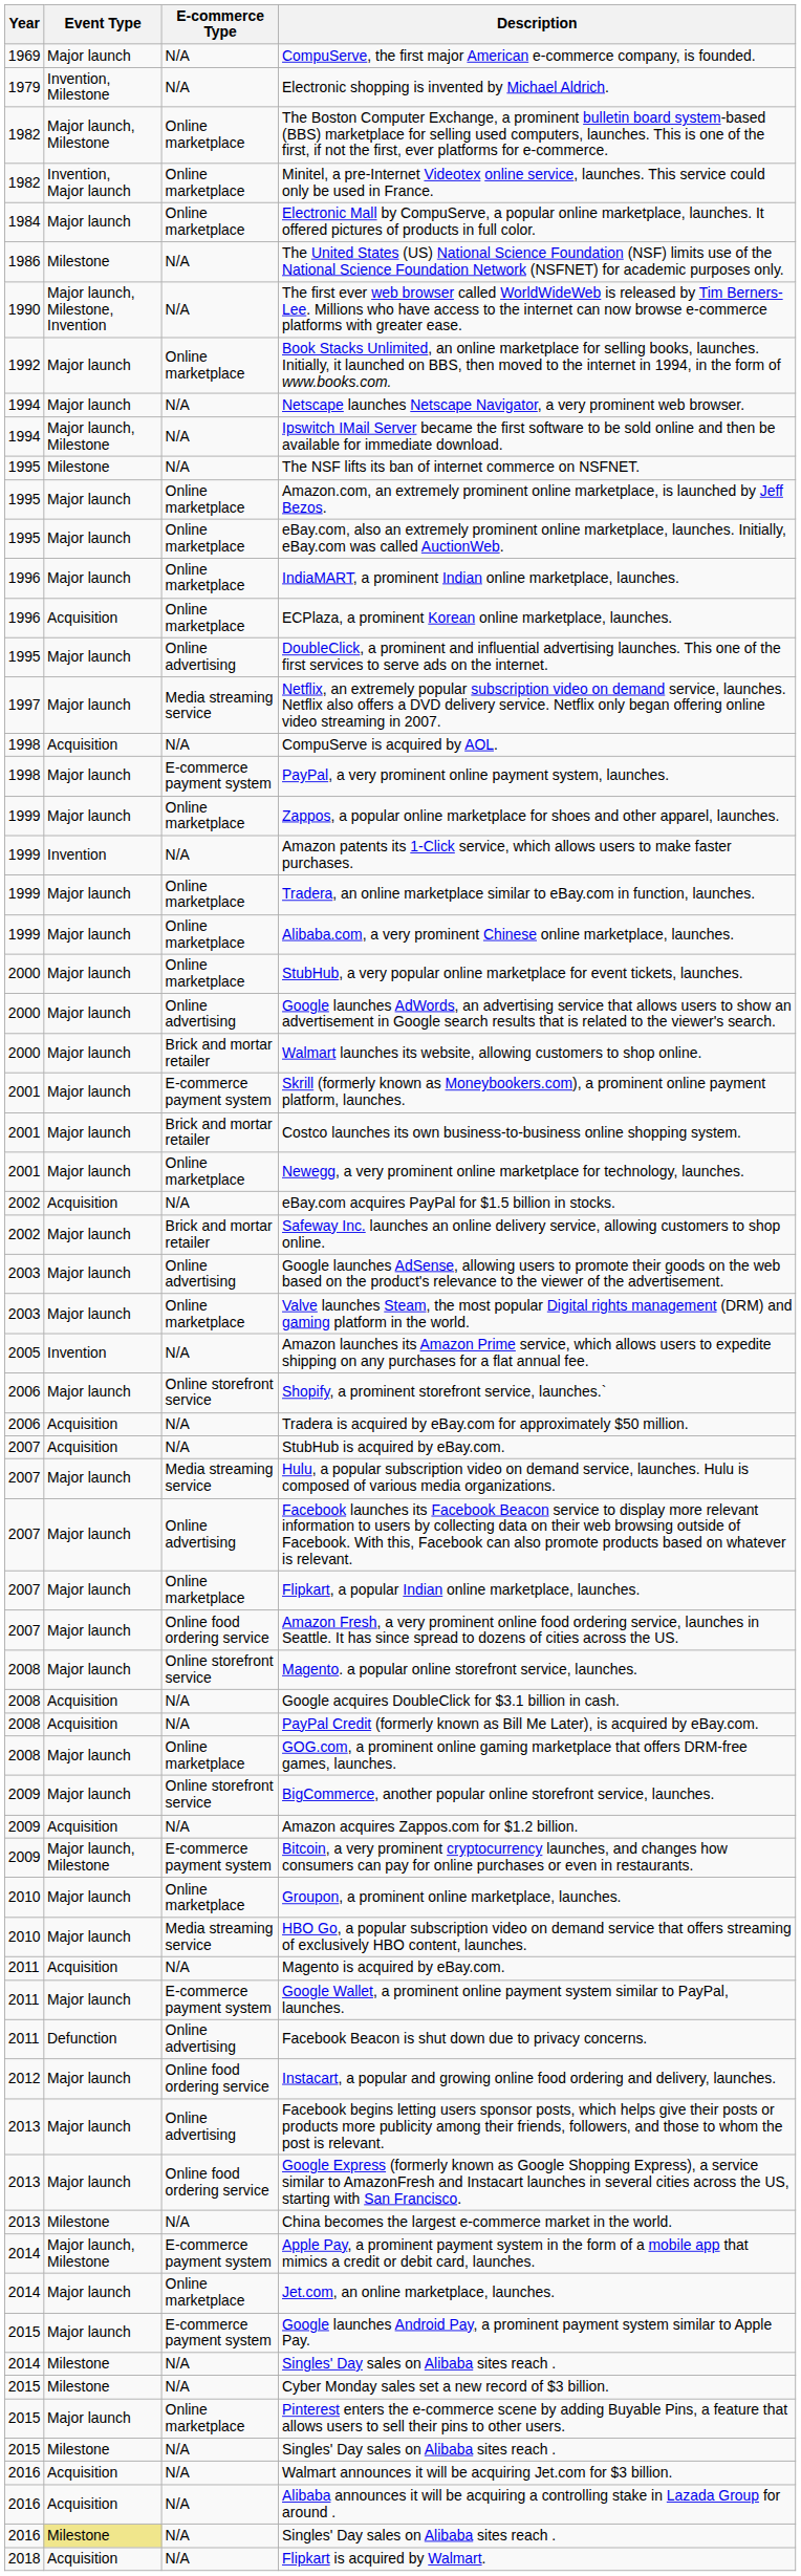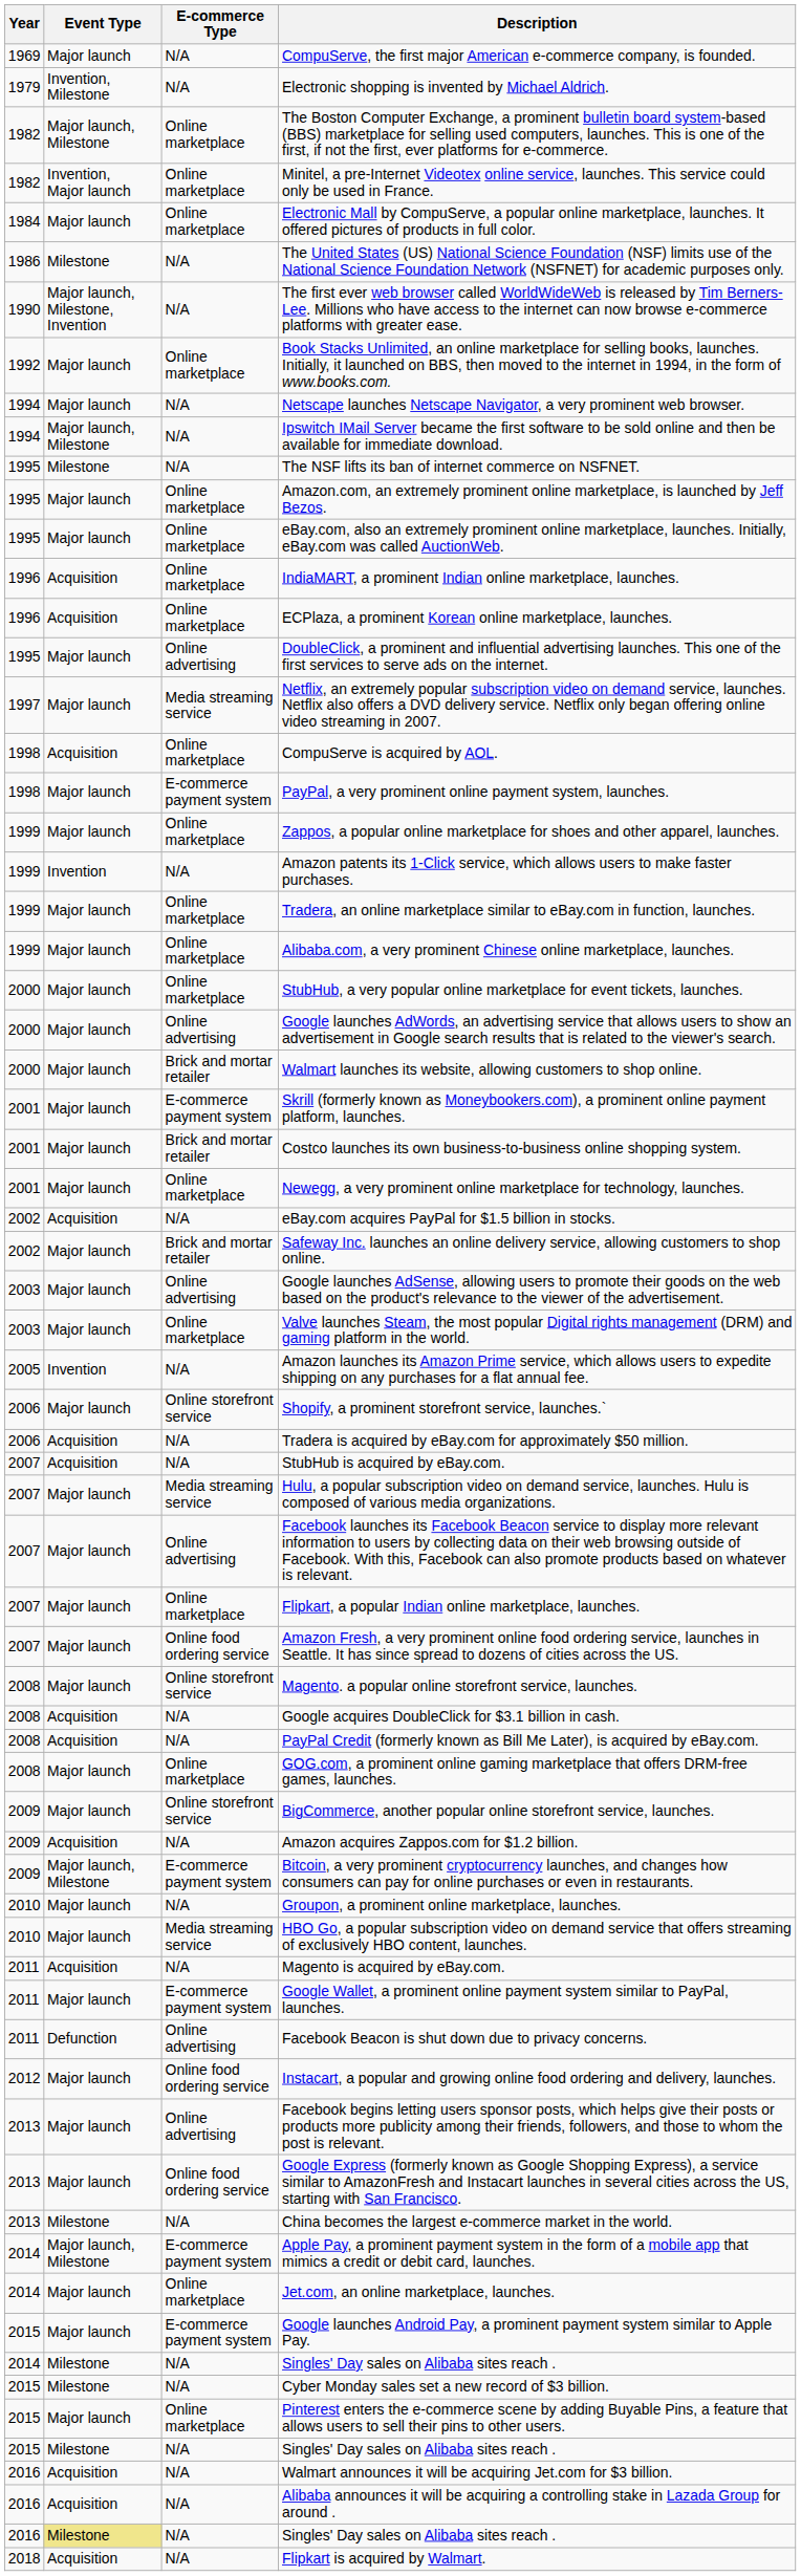 <table class="wikitable sortable">
 <tr>
 <th>Year</th>
 <th>Event Type</th>
 <th>E-commerce Type</th>
 <th>Description</th>
 </tr>
 <tr>
 <td>1969</td>
 <td>Major launch</td>
 <td>N/A</td>
 <td><a href='#'>CompuServe</a>, the first major <a href='#'>American</a> e-commerce company, is founded.</td>
 </tr>
 <tr>
 <td>1979</td>
 <td>Invention, Milestone</td>
 <td>N/A</td>
 <td>Electronic shopping is invented by <a href='#'>Michael Aldrich</a>.</td>
 </tr>
 <tr>
 <td>1982</td>
 <td>Major launch, Milestone</td>
 <td>Online marketplace</td>
 <td>The Boston Computer Exchange, a prominent <a href='#'>bulletin board system</a>-based (BBS) marketplace for selling used computers, launches. This is one of the first, if not the first, ever platforms for e-commerce.</td>
 </tr>
 <tr>
 <td>1982</td>
 <td>Invention,<br>Major launch</td>
 <td>Online marketplace</td>
 <td>Minitel, a pre-Internet <a href='#'>Videotex</a> <a href='#'>online service</a>, launches. This service could only be used in France.</td>
 </tr>
 <tr>
 <td>1984</td>
 <td>Major launch</td>
 <td>Online marketplace</td>
 <td><a href='#'>Electronic Mall</a> by CompuServe, a popular online marketplace, launches. It offered pictures of products in full color.</td>
 </tr>
 <tr>
 <td>1986</td>
 <td>Milestone</td>
 <td>N/A</td>
 <td>The <a href='#'>United States</a> (US) <a href='#'>National Science Foundation</a> (NSF) limits use of the <a href='#'>National Science Foundation Network</a> (NSFNET) for academic purposes only.</td>
 </tr>
 <tr>
 <td>1990</td>
 <td>Major launch, Milestone, Invention</td>
 <td>N/A</td>
 <td>The first ever <a href='#'>web browser</a> called <a href='#'>WorldWideWeb</a> is released by <a href='#'>Tim Berners-Lee</a>. Millions who have access to the internet can now browse e-commerce platforms with greater ease.</td>
 </tr>
 <tr>
 <td>1992</td>
 <td>Major launch</td>
 <td>Online marketplace</td>
 <td><a href='#'>Book Stacks Unlimited</a>, an online marketplace for selling books, launches. Initially, it launched on BBS, then moved to the internet in 1994, in the form of <em>www.books.com.</em></td>
 </tr>
 <tr>
 <td>1994</td>
 <td>Major launch</td>
 <td>N/A</td>
 <td><a href='#'>Netscape</a> launches <a href='#'>Netscape Navigator</a>, a very prominent web browser.</td>
 </tr>
 <tr>
 <td>1994</td>
 <td>Major launch, Milestone</td>
 <td>N/A</td>
 <td><a href='#'>Ipswitch IMail Server</a> became the first software to be sold online and then be available for immediate download.</td>
 </tr>
 <tr>
 <td>1995</td>
 <td>Milestone</td>
 <td>N/A</td>
 <td>The NSF lifts its ban of internet commerce on NSFNET.</td>
 </tr>
 <tr>
 <td>1995</td>
 <td>Major launch</td>
 <td>Online marketplace</td>
 <td>Amazon.com, an extremely prominent online marketplace, is launched by <a href='#'>Jeff Bezos</a>.</td>
 </tr>
 <tr>
 <td>1995</td>
 <td>Major launch</td>
 <td>Online marketplace</td>
 <td>eBay.com, also an extremely prominent online marketplace, launches. Initially, eBay.com was called <a href='#'>AuctionWeb</a>.</td>
 </tr>
 <tr>
 <td>1996</td>
-<td>Major launch</td>
+<td>Acquisition</td>
 <td>Online marketplace</td>
 <td><a href='#'>IndiaMART</a>, a prominent <a href='#'>Indian</a> online marketplace, launches.</td>
 </tr>
 <tr>
 <td>1996</td>
 <td>Acquisition</td>
 <td>Online marketplace</td>
 <td>ECPlaza, a prominent <a href='#'>Korean</a> online marketplace, launches.</td>
 </tr>
 <tr>
 <td>1995</td>
 <td>Major launch</td>
 <td>Online advertising</td>
 <td><a href='#'>DoubleClick</a>, a prominent and influential advertising launches. This one of the first services to serve ads on the internet.</td>
 </tr>
 <tr>
 <td>1997</td>
 <td>Major launch</td>
 <td>Media streaming service</td>
 <td><a href='#'>Netflix</a>, an extremely popular <a href='#'>subscription video on demand</a> service, launches. Netflix also offers a DVD delivery service. Netflix only began offering online video streaming in 2007.</td>
 </tr>
 <tr>
 <td>1998</td>
 <td>Acquisition</td>
-<td>N/A</td>
+<td>Online marketplace</td>
 <td>CompuServe is acquired by <a href='#'>AOL</a>.</td>
 </tr>
 <tr>
 <td>1998</td>
 <td>Major launch</td>
 <td>E-commerce payment system</td>
 <td><a href='#'>PayPal</a>, a very prominent online payment system, launches.</td>
 </tr>
 <tr>
 <td>1999</td>
 <td>Major launch</td>
 <td>Online marketplace</td>
 <td><a href='#'>Zappos</a>, a popular online marketplace for shoes and other apparel, launches.</td>
 </tr>
 <tr>
 <td>1999</td>
 <td>Invention</td>
 <td>N/A</td>
 <td>Amazon patents its <a href='#'>1-Click</a> service, which allows users to make faster purchases.</td>
 </tr>
 <tr>
 <td>1999</td>
 <td>Major launch</td>
 <td>Online marketplace</td>
 <td><a href='#'>Tradera</a>, an online marketplace similar to eBay.com in function, launches.</td>
 </tr>
 <tr>
 <td>1999</td>
 <td>Major launch</td>
 <td>Online marketplace</td>
 <td><a href='#'>Alibaba.com</a>, a very prominent <a href='#'>Chinese</a> online marketplace, launches.</td>
 </tr>
 <tr>
 <td>2000</td>
 <td>Major launch</td>
 <td>Online marketplace</td>
 <td><a href='#'>StubHub</a>, a very popular online marketplace for event tickets, launches.</td>
 </tr>
 <tr>
 <td>2000</td>
 <td>Major launch</td>
 <td>Online advertising</td>
 <td><a href='#'>Google</a> launches <a href='#'>AdWords</a>, an advertising service that allows users to show an advertisement in Google search results that is related to the viewer's search.</td>
 </tr>
 <tr>
 <td>2000</td>
 <td>Major launch</td>
 <td>Brick and mortar retailer</td>
 <td><a href='#'>Walmart</a> launches its website, allowing customers to shop online.</td>
 </tr>
 <tr>
 <td>2001</td>
 <td>Major launch</td>
 <td>E-commerce payment system</td>
 <td><a href='#'>Skrill</a> (formerly known as <a href='#'>Moneybookers.com</a>), a prominent online payment platform, launches.</td>
 </tr>
 <tr>
 <td>2001</td>
 <td>Major launch</td>
 <td>Brick and mortar retailer</td>
 <td>Costco launches its own business-to-business online shopping system.</td>
 </tr>
 <tr>
 <td>2001</td>
 <td>Major launch</td>
 <td>Online marketplace</td>
 <td><a href='#'>Newegg</a>, a very prominent online marketplace for technology, launches.</td>
 </tr>
 <tr>
 <td>2002</td>
 <td>Acquisition</td>
 <td>N/A</td>
 <td>eBay.com acquires PayPal for $1.5 billion in stocks.</td>
 </tr>
 <tr>
 <td>2002</td>
 <td>Major launch</td>
 <td>Brick and mortar retailer</td>
 <td><a href='#'>Safeway Inc.</a> launches an online delivery service, allowing customers to shop online.</td>
 </tr>
 <tr>
 <td>2003</td>
 <td>Major launch</td>
 <td>Online advertising</td>
 <td>Google launches <a href='#'>AdSense</a>, allowing users to promote their goods on the web based on the product's relevance to the viewer of the advertisement.</td>
 </tr>
 <tr>
 <td>2003</td>
 <td>Major launch</td>
 <td>Online marketplace</td>
 <td><a href='#'>Valve</a> launches <a href='#'>Steam</a>, the most popular <a href='#'>Digital rights management</a> (DRM) and <a href='#'>gaming</a> platform in the world.</td>
 </tr>
 <tr>
 <td>2005</td>
 <td>Invention</td>
 <td>N/A</td>
 <td>Amazon launches its <a href='#'>Amazon Prime</a> service, which allows users to expedite shipping on any purchases for a flat annual fee.</td>
 </tr>
 <tr>
 <td>2006</td>
 <td>Major launch</td>
 <td>Online storefront service</td>
 <td><a href='#'>Shopify</a>, a prominent storefront service, launches.`</td>
 </tr>
 <tr>
 <td>2006</td>
 <td>Acquisition</td>
 <td>N/A</td>
 <td>Tradera is acquired by eBay.com for approximately $50 million.</td>
 </tr>
 <tr>
 <td>2007</td>
 <td>Acquisition</td>
 <td>N/A</td>
 <td>StubHub is acquired by eBay.com.</td>
 </tr>
 <tr>
 <td>2007</td>
 <td>Major launch</td>
 <td>Media streaming service</td>
 <td><a href='#'>Hulu</a>, a popular subscription video on demand service, launches. Hulu is composed of various media organizations.</td>
 </tr>
 <tr>
 <td>2007</td>
 <td>Major launch</td>
 <td>Online advertising</td>
 <td><a href='#'>Facebook</a> launches its <a href='#'>Facebook Beacon</a> service to display more relevant information to users by collecting data on their web browsing outside of Facebook. With this, Facebook can also promote products based on whatever is relevant.</td>
 </tr>
 <tr>
 <td>2007</td>
 <td>Major launch</td>
 <td>Online marketplace</td>
 <td><a href='#'>Flipkart</a>, a popular <a href='#'>Indian</a> online marketplace, launches.</td>
 </tr>
 <tr>
 <td>2007</td>
 <td>Major launch</td>
 <td>Online food ordering service</td>
 <td><a href='#'>Amazon Fresh</a>, a very prominent online food ordering service, launches in Seattle. It has since spread to dozens of cities across the US.</td>
 </tr>
 <tr>
 <td>2008</td>
 <td>Major launch</td>
 <td>Online storefront service</td>
 <td><a href='#'>Magento</a>. a popular online storefront service, launches.</td>
 </tr>
 <tr>
 <td>2008</td>
 <td>Acquisition</td>
 <td>N/A</td>
 <td>Google acquires DoubleClick for $3.1 billion in cash.</td>
 </tr>
 <tr>
 <td>2008</td>
 <td>Acquisition</td>
 <td>N/A</td>
 <td><a href='#'>PayPal Credit</a> (formerly known as Bill Me Later), is acquired by eBay.com.</td>
 </tr>
 <tr>
 <td>2008</td>
 <td>Major launch</td>
 <td>Online marketplace</td>
 <td><a href='#'>GOG.com</a>, a prominent online gaming marketplace that offers DRM-free games, launches.</td>
 </tr>
 <tr>
 <td>2009</td>
 <td>Major launch</td>
 <td>Online storefront service</td>
 <td><a href='#'>BigCommerce</a>, another popular online storefront service, launches.</td>
 </tr>
 <tr>
 <td>2009</td>
 <td>Acquisition</td>
 <td>N/A</td>
 <td>Amazon acquires Zappos.com for $1.2 billion.</td>
 </tr>
 <tr>
 <td>2009</td>
 <td>Major launch, Milestone</td>
 <td>E-commerce payment system</td>
 <td><a href='#'>Bitcoin</a>, a very prominent <a href='#'>cryptocurrency</a> launches, and changes how consumers can pay for online purchases or even in restaurants.</td>
 </tr>
 <tr>
 <td>2010</td>
 <td>Major launch</td>
-<td>Online marketplace</td>
+<td>N/A</td>
 <td><a href='#'>Groupon</a>, a prominent online marketplace, launches.</td>
 </tr>
 <tr>
 <td>2010</td>
 <td>Major launch</td>
 <td>Media streaming service</td>
 <td><a href='#'>HBO Go</a>, a popular subscription video on demand service that offers streaming of exclusively HBO content, launches.</td>
 </tr>
 <tr>
 <td>2011</td>
 <td>Acquisition</td>
 <td>N/A</td>
 <td>Magento is acquired by eBay.com.</td>
 </tr>
 <tr>
 <td>2011</td>
 <td>Major launch</td>
 <td>E-commerce payment system</td>
 <td><a href='#'>Google Wallet</a>, a prominent online payment system similar to PayPal, launches.</td>
 </tr>
 <tr>
 <td>2011</td>
 <td>Defunction</td>
 <td>Online advertising</td>
 <td>Facebook Beacon is shut down due to privacy concerns.</td>
 </tr>
 <tr>
 <td>2012</td>
 <td>Major launch</td>
 <td>Online food ordering service</td>
 <td><a href='#'>Instacart</a>, a popular and growing online food ordering and delivery, launches.</td>
 </tr>
 <tr>
 <td>2013</td>
 <td>Major launch</td>
 <td>Online advertising</td>
 <td>Facebook begins letting users sponsor posts, which helps give their posts or products more publicity among their friends, followers, and those to whom the post is relevant.</td>
 </tr>
 <tr>
 <td>2013</td>
 <td>Major launch</td>
 <td>Online food ordering service</td>
 <td><a href='#'>Google Express</a> (formerly known as Google Shopping Express), a service similar to AmazonFresh and Instacart launches in several cities across the US, starting with <a href='#'>San Francisco</a>.</td>
 </tr>
 <tr>
 <td>2013</td>
 <td>Milestone</td>
 <td>N/A</td>
 <td>China becomes the largest e-commerce market in the world.</td>
 </tr>
 <tr>
 <td>2014</td>
 <td>Major launch, Milestone</td>
 <td>E-commerce payment system</td>
 <td><a href='#'>Apple Pay</a>, a prominent payment system in the form of a <a href='#'>mobile app</a> that mimics a credit or debit card, launches.</td>
 </tr>
 <tr>
 <td>2014</td>
 <td>Major launch</td>
 <td>Online marketplace</td>
 <td><a href='#'>Jet.com</a>, an online marketplace, launches.</td>
 </tr>
 <tr>
 <td>2015</td>
 <td>Major launch</td>
 <td>E-commerce payment system</td>
 <td><a href='#'>Google</a> launches <a href='#'>Android Pay</a>, a prominent payment system similar to Apple Pay.</td>
 </tr>
 <tr>
 <td>2014</td>
 <td>Milestone</td>
 <td>N/A</td>
 <td><a href='#'>Singles' Day</a> sales on <a href='#'>Alibaba</a> sites reach .</td>
 </tr>
 <tr>
 <td>2015</td>
 <td>Milestone</td>
 <td>N/A</td>
 <td>Cyber Monday sales set a new record of $3 billion.</td>
 </tr>
 <tr>
 <td>2015</td>
 <td>Major launch</td>
 <td>Online marketplace</td>
 <td><a href='#'>Pinterest</a> enters the e-commerce scene by adding Buyable Pins, a feature that allows users to sell their pins to other users.</td>
 </tr>
 <tr>
 <td>2015</td>
 <td>Milestone</td>
 <td>N/A</td>
 <td>Singles' Day sales on <a href='#'>Alibaba</a> sites reach .</td>
 </tr>
 <tr>
 <td>2016</td>
 <td>Acquisition</td>
 <td>N/A</td>
 <td>Walmart announces it will be acquiring Jet.com for $3 billion.</td>
 </tr>
 <tr>
 <td>2016</td>
 <td>Acquisition</td>
 <td>N/A</td>
 <td><a href='#'>Alibaba</a> announces it will be acquiring a controlling stake in <a href='#'>Lazada Group</a> for around .</td>
 </tr>
 <tr>
 <td>2016</td>
 <td style="background: khaki;">Milestone</td>
 <td>N/A</td>
 <td>Singles' Day sales on <a href='#'>Alibaba</a> sites reach .</td>
 </tr>
 <tr>
 <td>2018</td>
 <td>Acquisition</td>
 <td>N/A</td>
 <td><a href='#'>Flipkart</a> is acquired by <a href='#'>Walmart</a>.</td>
 </tr>
 </table>
